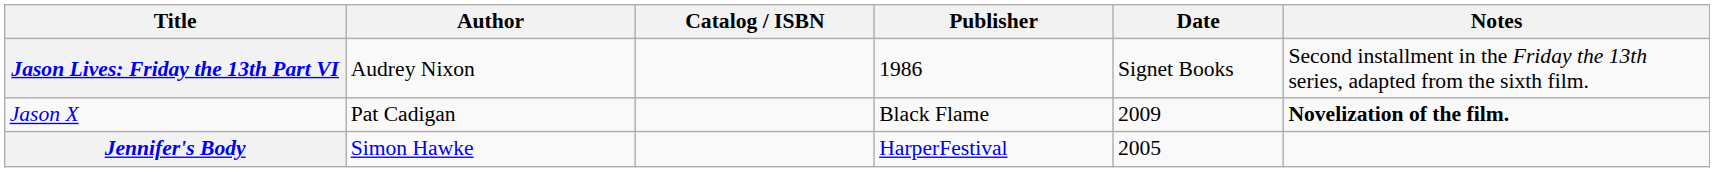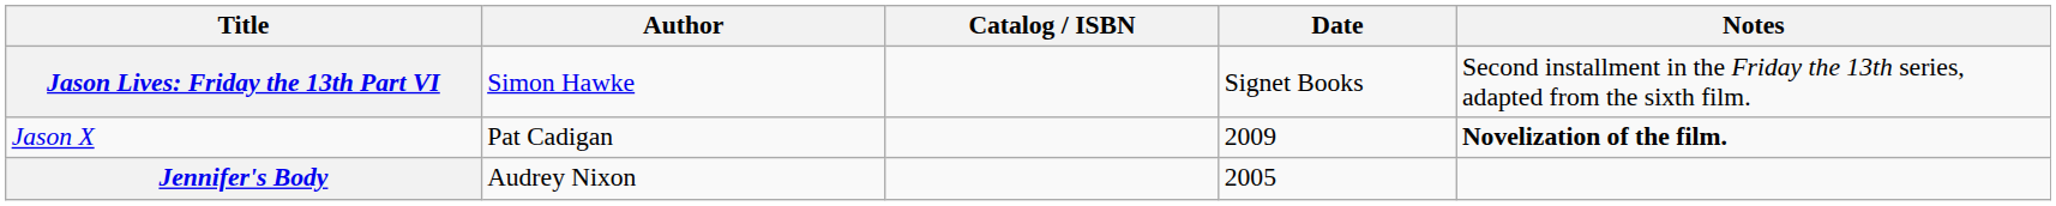 <table class="wikitable sortable" style="width:100%;">
 <tr>
 <th width=20%>Title</th>
 <th width=17%>Author</th>
 <th width=14%>Catalog / ISBN</th>
-<th width=14%>Publisher</th>
 <th width=10%>Date</th>
 <th width=25%>Notes</th>
 </tr>
 <tr>
 <th><em><a href='#'>Jason Lives: Friday the 13th Part VI</a></em></th>
-<td>Audrey Nixon</td>
+<td><a href='#'>Simon Hawke</a></td>
 <td></td>
-<td>1986</td>
 <td>Signet Books</td>
 <td>Second installment in the <em>Friday the 13th</em> series, adapted from the sixth film.</td>
 </tr>
 <tr>
 <td><em><a href='#'>Jason X</a></em></td>
 <td>Pat Cadigan</td>
 <td></td>
-<td>Black Flame</td>
 <td>2009</td>
 <td><strong>Novelization of the film.</strong></td>
 </tr>
 <tr>
 <th><em><a href='#'>Jennifer's Body</a></em></th>
-<td><a href='#'>Simon Hawke</a></td>
+<td>Audrey Nixon</td>
 <td></td>
-<td><a href='#'>HarperFestival</a></td>
 <td>2005</td>
 <td></td>
 </tr>
 </table>
